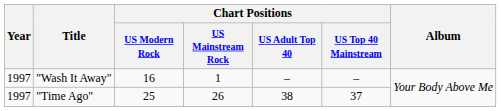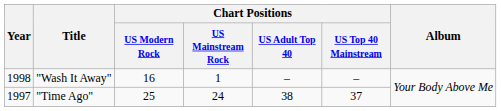 <table class="wikitable">
 <tr>
 <th rowspan="2">Year</th>
 <th rowspan="2">Title</th>
 <th colspan="4">Chart Positions</th>
 <th rowspan="2">Album</th>
 </tr>
 <tr>
 <th width="86"><small><a href='#'>US Modern Rock</a></small></th>
 <th width="86"><small><a href='#'>US Mainstream Rock</a></small></th>
 <th width="86"><small><a href='#'>US Adult Top 40</a></small></th>
 <th width="86"><small><a href='#'>US Top 40 Mainstream</a></small></th>
 </tr>
 <tr>
-<td>1997</td>
+<td>1998</td>
 <td>"Wash It Away"</td>
 <td align="center">16</td>
 <td align="center">1</td>
 <td align="center">–</td>
 <td align="center">–</td>
 <td rowspan="2"><em>Your Body Above Me</em></td>
 </tr>
 <tr>
 <td>1997</td>
 <td>"Time Ago"</td>
 <td align="center">25</td>
-<td align="center">26</td>
+<td align="center">24</td>
 <td align="center">38</td>
 <td align="center">37</td>
 </tr>
 </table>
